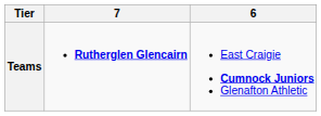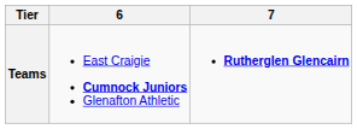 <table class="wikitable" style="text-align:left">
 <tr>
 <th>Tier</th>
+<th>6</th>
 <th>7</th>
-<th>6</th>
 </tr>
 <tr>
 <th>Teams</th>
+<td valign="top"><br><ul><li><a href='#'>East Craigie</a></li></ul><ul><li><strong><a href='#'>Cumnock Juniors</a></strong></li><li><a href='#'>Glenafton Athletic</a></li></ul></td>
 <td valign="top"><br><ul><li><strong><a href='#'>Rutherglen Glencairn</a></strong></li></ul></td>
-<td valign="top"><br><ul><li><a href='#'>East Craigie</a></li></ul><ul><li><strong><a href='#'>Cumnock Juniors</a></strong></li><li><a href='#'>Glenafton Athletic</a></li></ul></td>
 </tr>
 </table>
